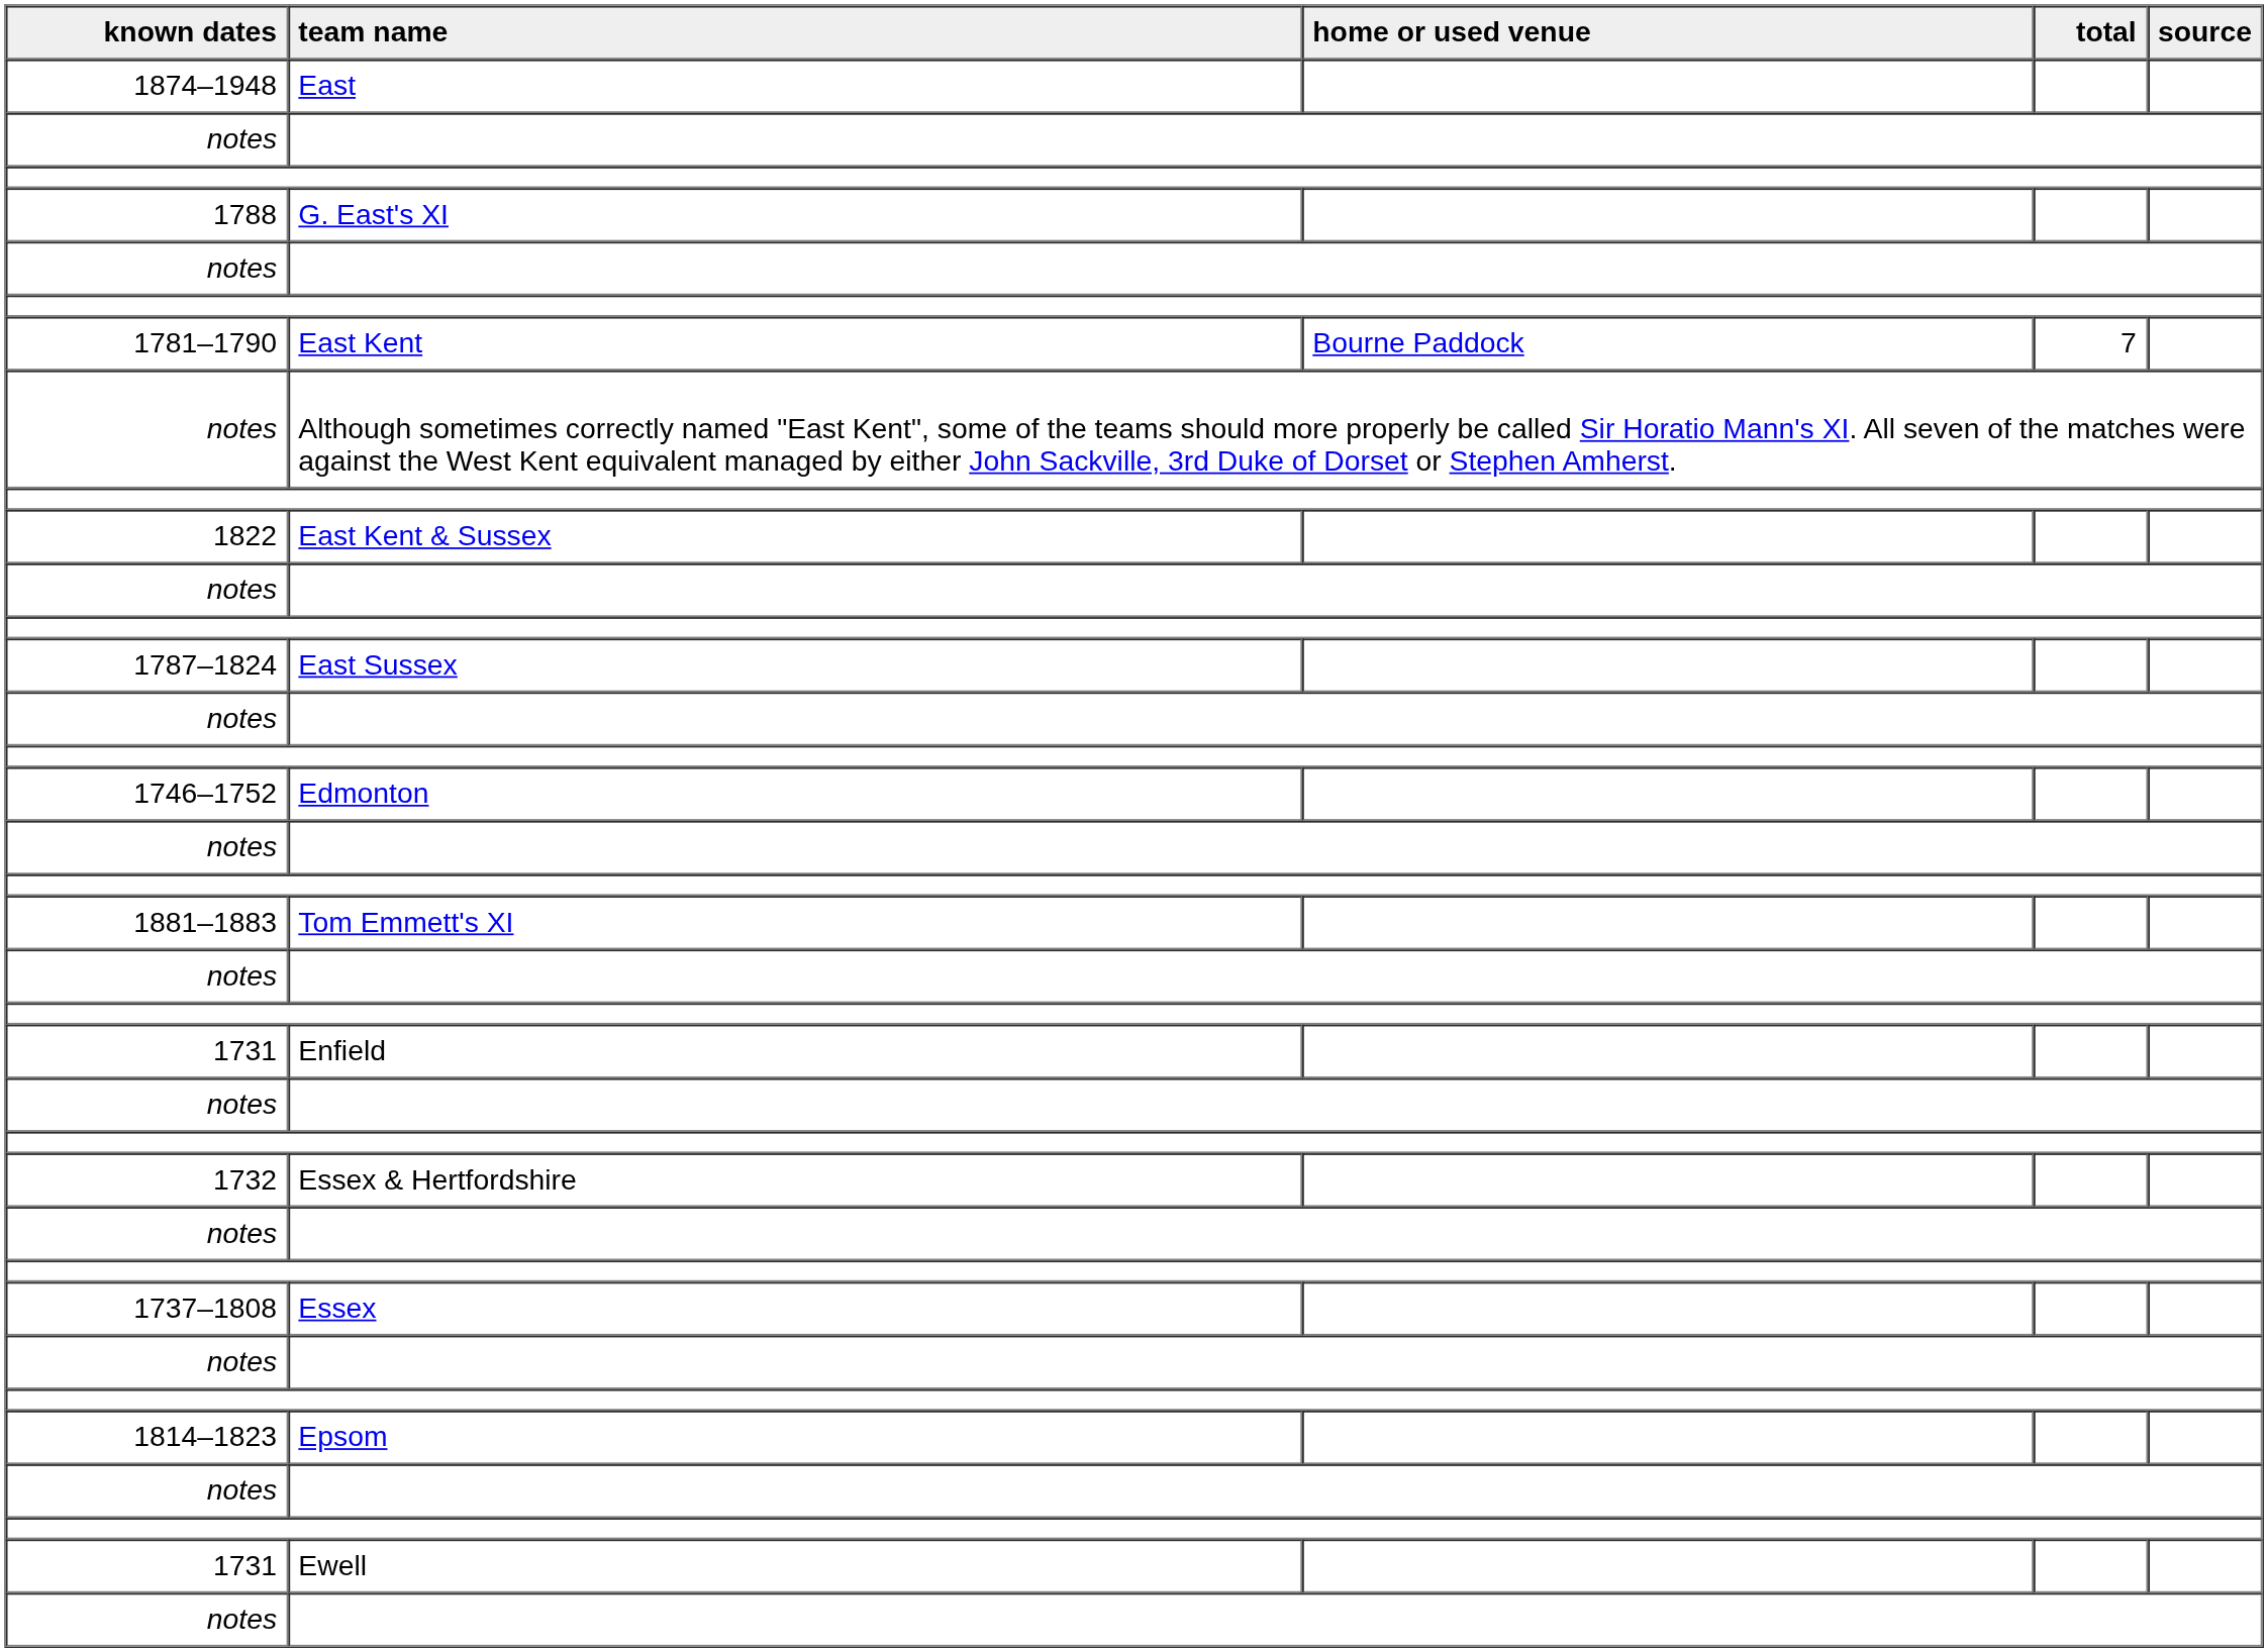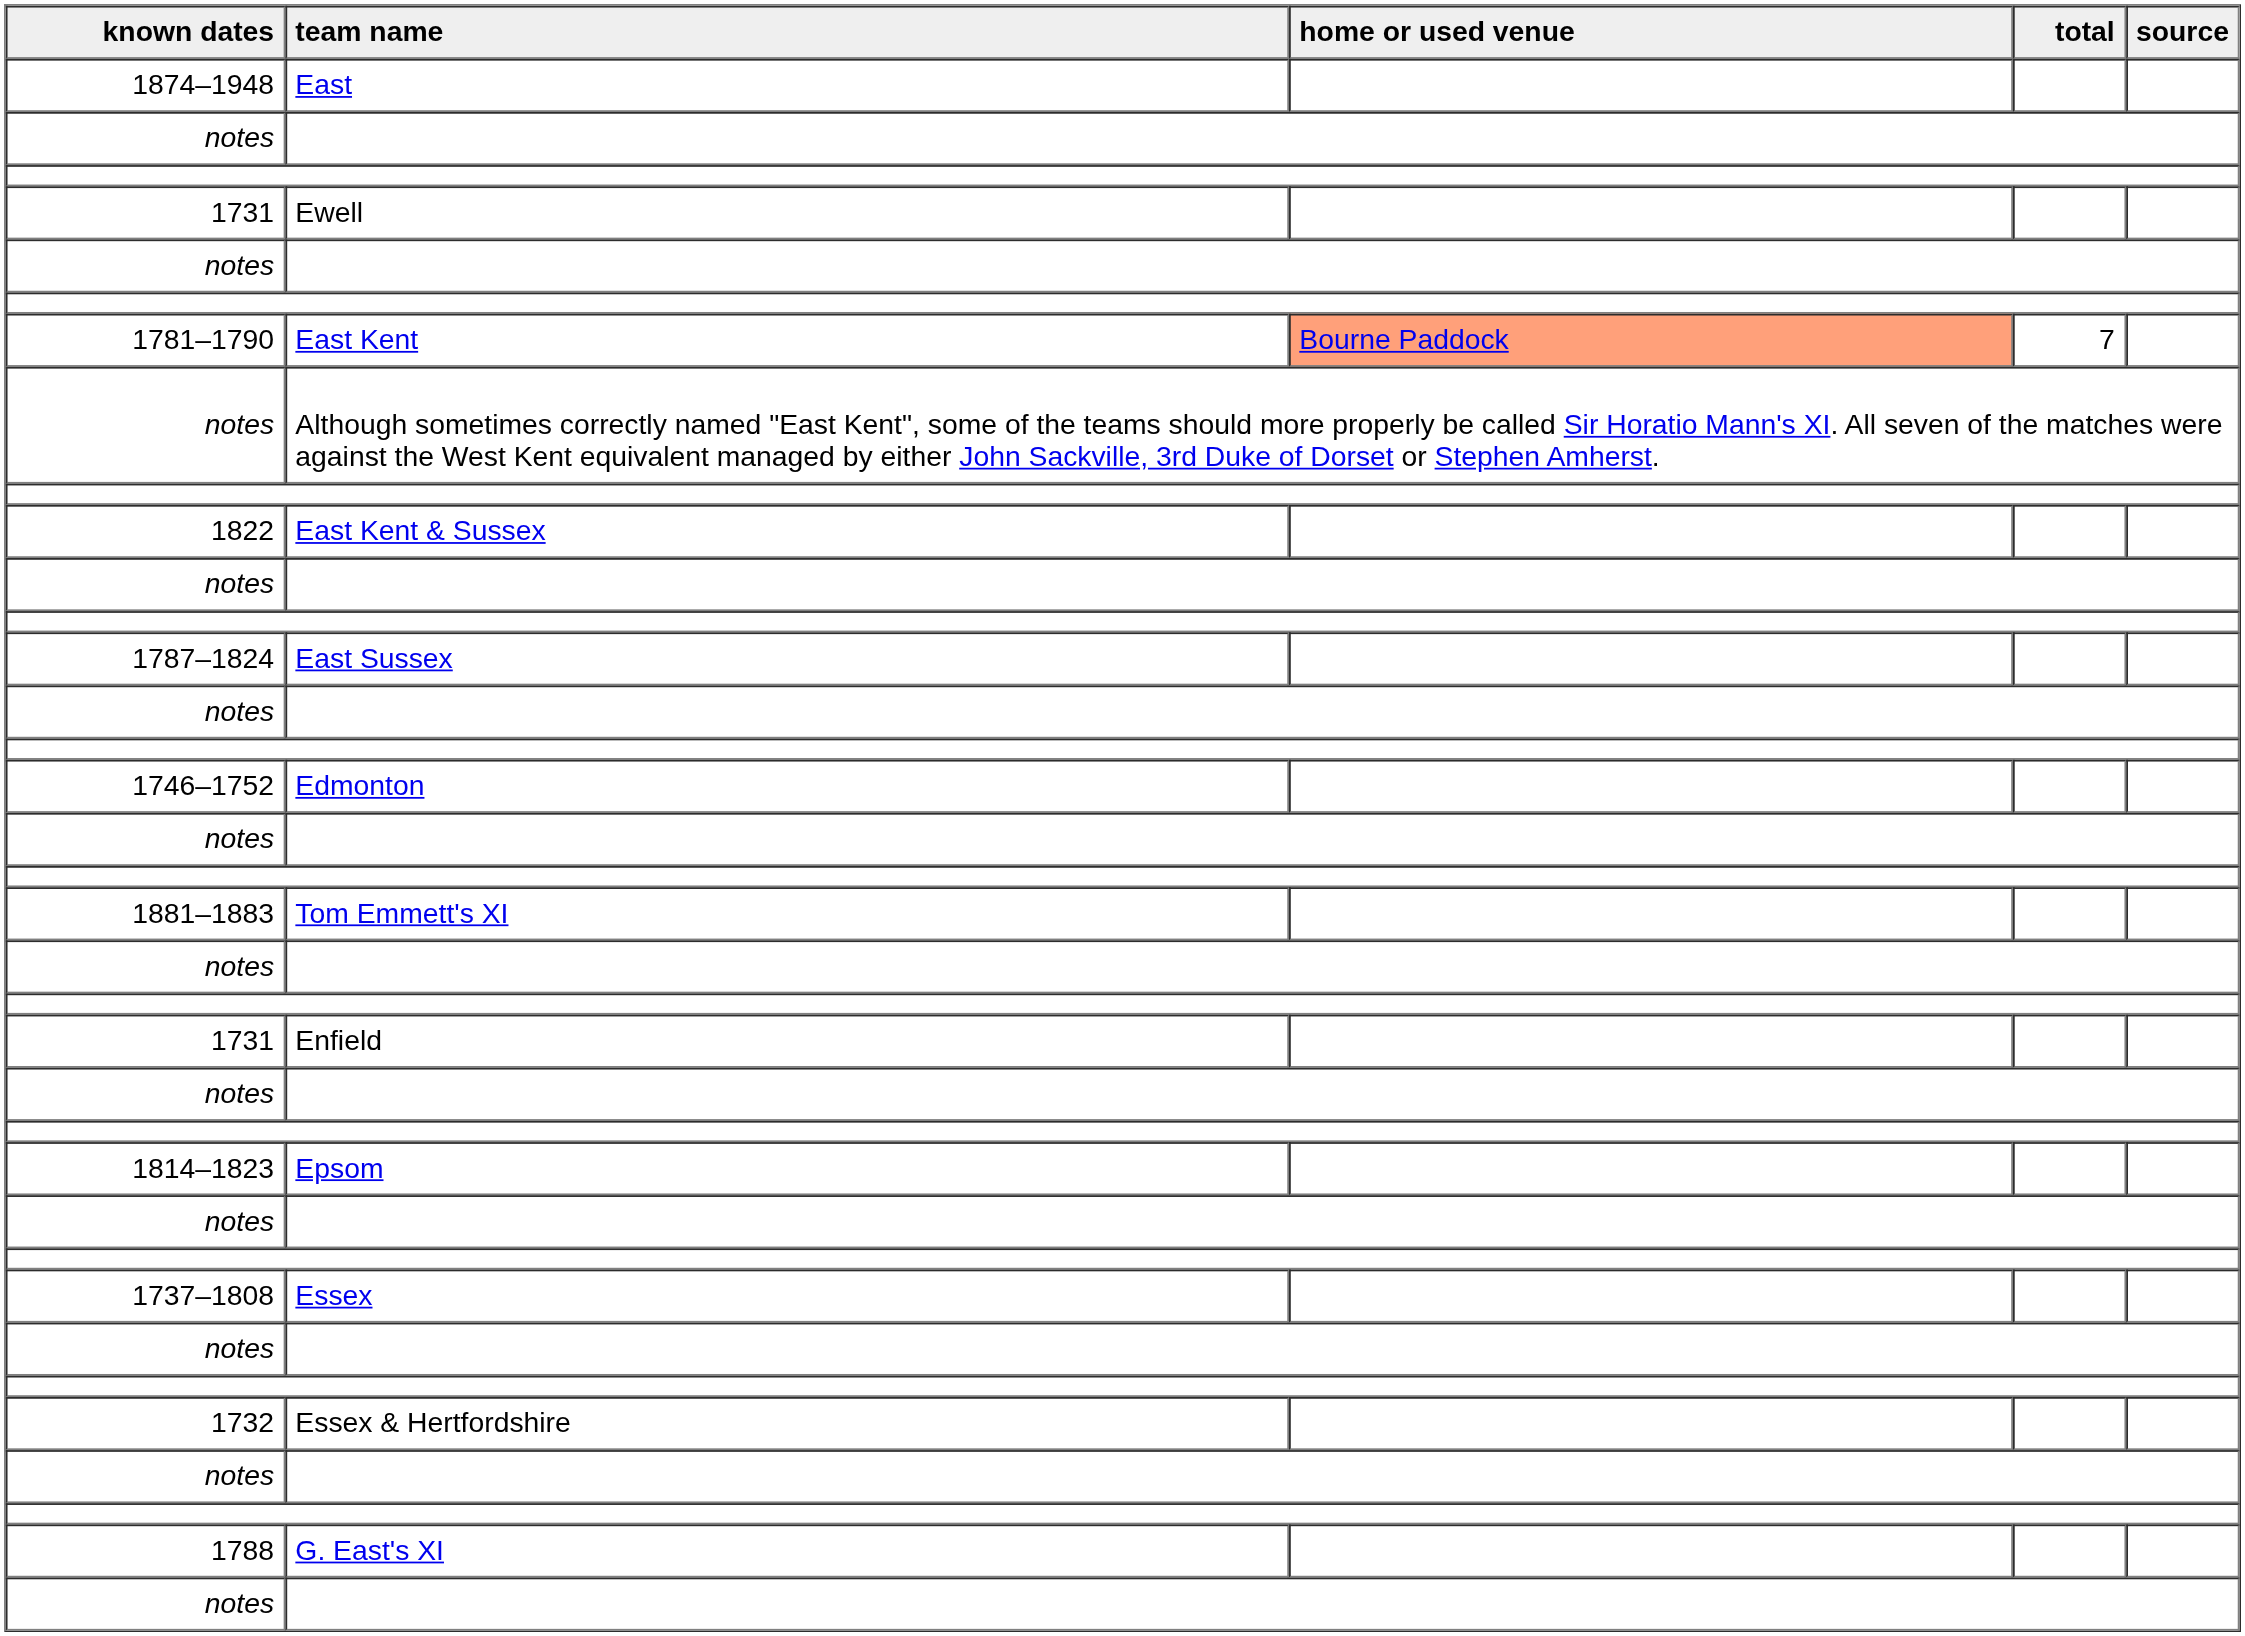 <table border="1" cellpadding="5" cellspacing="0">
 <tr style="background:#efefef;">
 <th style="width:12.5%; text-align:right;">known dates</th>
 <th style="width:45.0%; text-align:left;">team name</th>
 <th style="width:32.5%; text-align:left;">home or used venue</th>
 <th style="width:5.00%; text-align:right;">total</th>
 <th style="width:5.00%; text-align:right;">source</th>
 </tr>
 <tr>
 <td style="text-align:right;">1874–1948</td>
 <td><a href='#'>East</a></td>
 <td></td>
 <td style="text-align:right;"></td>
 <td style="text-align:right;"></td>
 </tr>
 <tr>
 <td style="text-align:right;"><em>notes</em></td>
 <td colspan="4"></td>
 </tr>
 <tr>
 <td colspan="5"></td>
 </tr>
 <tr>
-<td style="text-align:right;">1788</td>
-<td><a href='#'>G. East's XI</a></td>
+<td style="text-align:right;">1731</td>
+<td>Ewell</td>
 <td></td>
 <td style="text-align:right;"></td>
 <td style="text-align:right;"></td>
 </tr>
 <tr>
 <td style="text-align:right;"><em>notes</em></td>
 <td colspan="4"></td>
 </tr>
 <tr>
 <td colspan="5"></td>
 </tr>
 <tr>
 <td style="text-align:right;">1781–1790</td>
 <td><a href='#'>East Kent</a></td>
-<td><a href='#'>Bourne Paddock</a></td>
+<td style="background: lightsalmon;"><a href='#'>Bourne Paddock</a></td>
 <td style="text-align:right;">7</td>
 <td style="text-align:right;"></td>
 </tr>
 <tr>
 <td style="text-align:right;"><em>notes</em></td>
 <td colspan="4"><br>Although sometimes correctly named "East Kent", some of the teams should more properly be called <a href='#'>Sir Horatio Mann's XI</a>. All seven of the matches were against the West Kent equivalent managed by either <a href='#'>John Sackville, 3rd Duke of Dorset</a> or <a href='#'>Stephen Amherst</a>.</td>
 </tr>
 <tr>
 <td colspan="5"></td>
 </tr>
 <tr>
 <td style="text-align:right;">1822</td>
 <td><a href='#'>East Kent & Sussex</a></td>
 <td></td>
 <td style="text-align:right;"></td>
 <td style="text-align:right;"></td>
 </tr>
 <tr>
 <td style="text-align:right;"><em>notes</em></td>
 <td colspan="4"></td>
 </tr>
 <tr>
 <td colspan="5"></td>
 </tr>
 <tr>
 <td style="text-align:right;">1787–1824</td>
 <td><a href='#'>East Sussex</a></td>
 <td></td>
 <td style="text-align:right;"></td>
 <td style="text-align:right;"></td>
 </tr>
 <tr>
 <td style="text-align:right;"><em>notes</em></td>
 <td colspan="4"></td>
 </tr>
 <tr>
 <td colspan="5"></td>
 </tr>
 <tr>
 <td style="text-align:right;">1746–1752</td>
 <td><a href='#'>Edmonton</a></td>
 <td></td>
 <td style="text-align:right;"></td>
 <td style="text-align:right;"></td>
 </tr>
 <tr>
 <td style="text-align:right;"><em>notes</em></td>
 <td colspan="4"></td>
 </tr>
 <tr>
 <td colspan="5"></td>
 </tr>
 <tr>
 <td style="text-align:right;">1881–1883</td>
 <td><a href='#'>Tom Emmett's XI</a></td>
 <td></td>
 <td style="text-align:right;"></td>
 <td style="text-align:right;"></td>
 </tr>
 <tr>
 <td style="text-align:right;"><em>notes</em></td>
 <td colspan="4"></td>
 </tr>
 <tr>
 <td colspan="5"></td>
 </tr>
 <tr>
 <td style="text-align:right;">1731</td>
 <td>Enfield</td>
 <td></td>
 <td style="text-align:right;"></td>
 <td style="text-align:right;"></td>
 </tr>
 <tr>
 <td style="text-align:right;"><em>notes</em></td>
 <td colspan="4"></td>
 </tr>
 <tr>
 <td colspan="5"></td>
 </tr>
 <tr>
-<td style="text-align:right;">1732</td>
-<td>Essex & Hertfordshire</td>
+<td style="text-align:right;">1814–1823</td>
+<td><a href='#'>Epsom</a></td>
 <td></td>
 <td style="text-align:right;"></td>
 <td style="text-align:right;"></td>
 </tr>
 <tr>
 <td style="text-align:right;"><em>notes</em></td>
 <td colspan="4"></td>
 </tr>
 <tr>
 <td colspan="5"></td>
 </tr>
 <tr>
 <td style="text-align:right;">1737–1808</td>
 <td><a href='#'>Essex</a></td>
 <td></td>
 <td style="text-align:right;"></td>
 <td style="text-align:right;"></td>
 </tr>
 <tr>
 <td style="text-align:right;"><em>notes</em></td>
 <td colspan="4"></td>
 </tr>
 <tr>
 <td colspan="5"></td>
 </tr>
 <tr>
-<td style="text-align:right;">1814–1823</td>
-<td><a href='#'>Epsom</a></td>
+<td style="text-align:right;">1732</td>
+<td>Essex & Hertfordshire</td>
 <td></td>
 <td style="text-align:right;"></td>
 <td style="text-align:right;"></td>
 </tr>
 <tr>
 <td style="text-align:right;"><em>notes</em></td>
 <td colspan="4"></td>
 </tr>
 <tr>
 <td colspan="5"></td>
 </tr>
 <tr>
-<td style="text-align:right;">1731</td>
-<td>Ewell</td>
+<td style="text-align:right;">1788</td>
+<td><a href='#'>G. East's XI</a></td>
 <td></td>
 <td style="text-align:right;"></td>
 <td style="text-align:right;"></td>
 </tr>
 <tr>
 <td style="text-align:right;"><em>notes</em></td>
 <td colspan="4"></td>
 </tr>
 </table>
